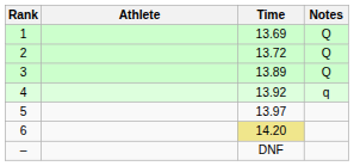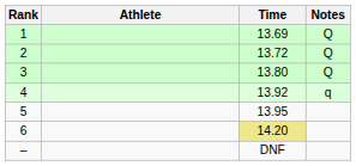 <table class="wikitable" style="text-align:center">
 <tr>
 <th width=40>Rank</th>
 <th width=250>Athlete</th>
 <th width=80>Time</th>
 <th width=50>Notes</th>
 </tr>
 <tr bgcolor=ccffcc>
 <td>1</td>
 <td align=left></td>
 <td>13.69</td>
 <td>Q</td>
 </tr>
 <tr bgcolor=ccffcc>
 <td>2</td>
 <td align=left></td>
 <td>13.72</td>
 <td>Q</td>
 </tr>
 <tr bgcolor=ccffcc>
 <td>3</td>
 <td align=left></td>
-<td>13.89</td>
+<td>13.80</td>
 <td>Q</td>
 </tr>
 <tr bgcolor=ddffdd>
 <td>4</td>
 <td align=left></td>
 <td>13.92</td>
 <td>q</td>
 </tr>
 <tr>
 <td>5</td>
 <td align=left></td>
-<td>13.97</td>
+<td>13.95</td>
 <td></td>
 </tr>
 <tr>
 <td>6</td>
 <td align=left></td>
 <td style="background: khaki;">14.20</td>
 <td></td>
 </tr>
 <tr>
 <td>–</td>
 <td align=left></td>
 <td>DNF</td>
 <td></td>
 </tr>
 </table>
